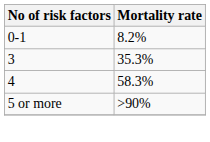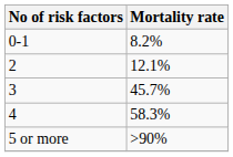 <table class="wikitable" border="1">
 <tr>
 <th>No of risk factors</th>
 <th>Mortality rate</th>
 </tr>
 <tr>
 <td>0-1</td>
 <td>8.2%</td>
 </tr>
 <tr>
+<td>2</td>
+<td>12.1%</td>
+</tr>
+<tr>
 <td>3</td>
-<td>35.3%</td>
+<td>45.7%</td>
 </tr>
 <tr>
 <td>4</td>
 <td>58.3%</td>
 </tr>
 <tr>
 <td>5 or more</td>
 <td>>90%</td>
 </tr>
 <tr>
 </tr>
 </table>
